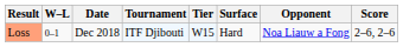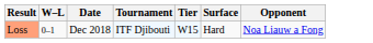 <table class="sortable wikitable">
 <tr>
 <th>Result</th>
 <th class="unsortable">W–L</th>
 <th>Date</th>
 <th>Tournament</th>
 <th>Tier</th>
 <th>Surface</th>
 <th>Opponent</th>
-<th class="unsortable">Score</th>
 </tr>
 <tr>
 <td bgcolor="FFA07A">Loss</td>
 <td><small>0–1</small></td>
 <td>Dec 2018</td>
 <td style="background:#f0f8ff;">ITF Djibouti</td>
 <td style="background:#f0f8ff;">W15</td>
 <td>Hard</td>
 <td> <a href='#'>Noa Liauw a Fong</a></td>
-<td>2–6, 2–6</td>
 </tr>
 </table>
